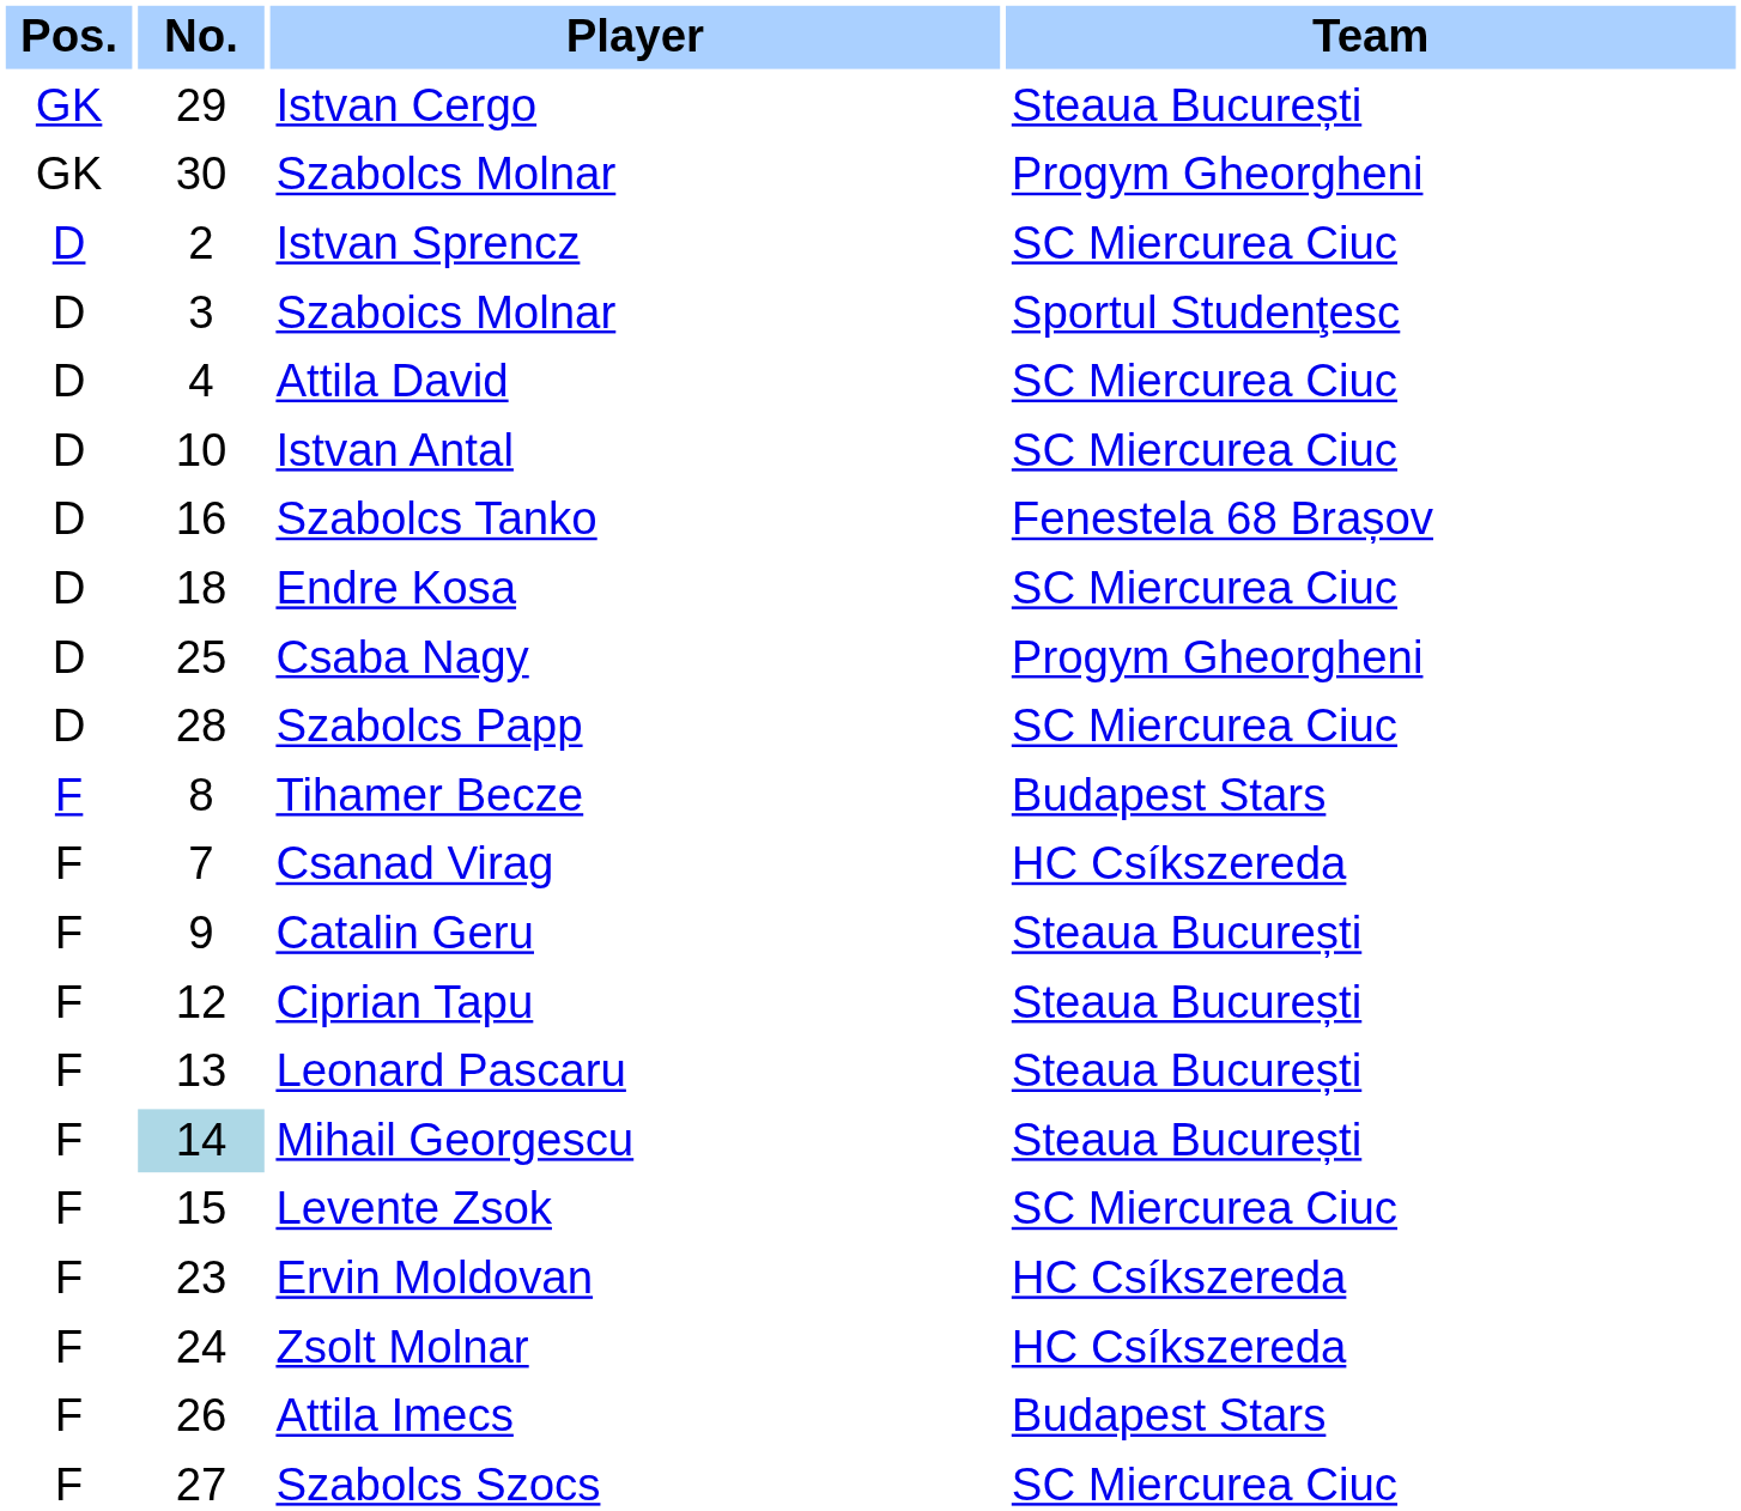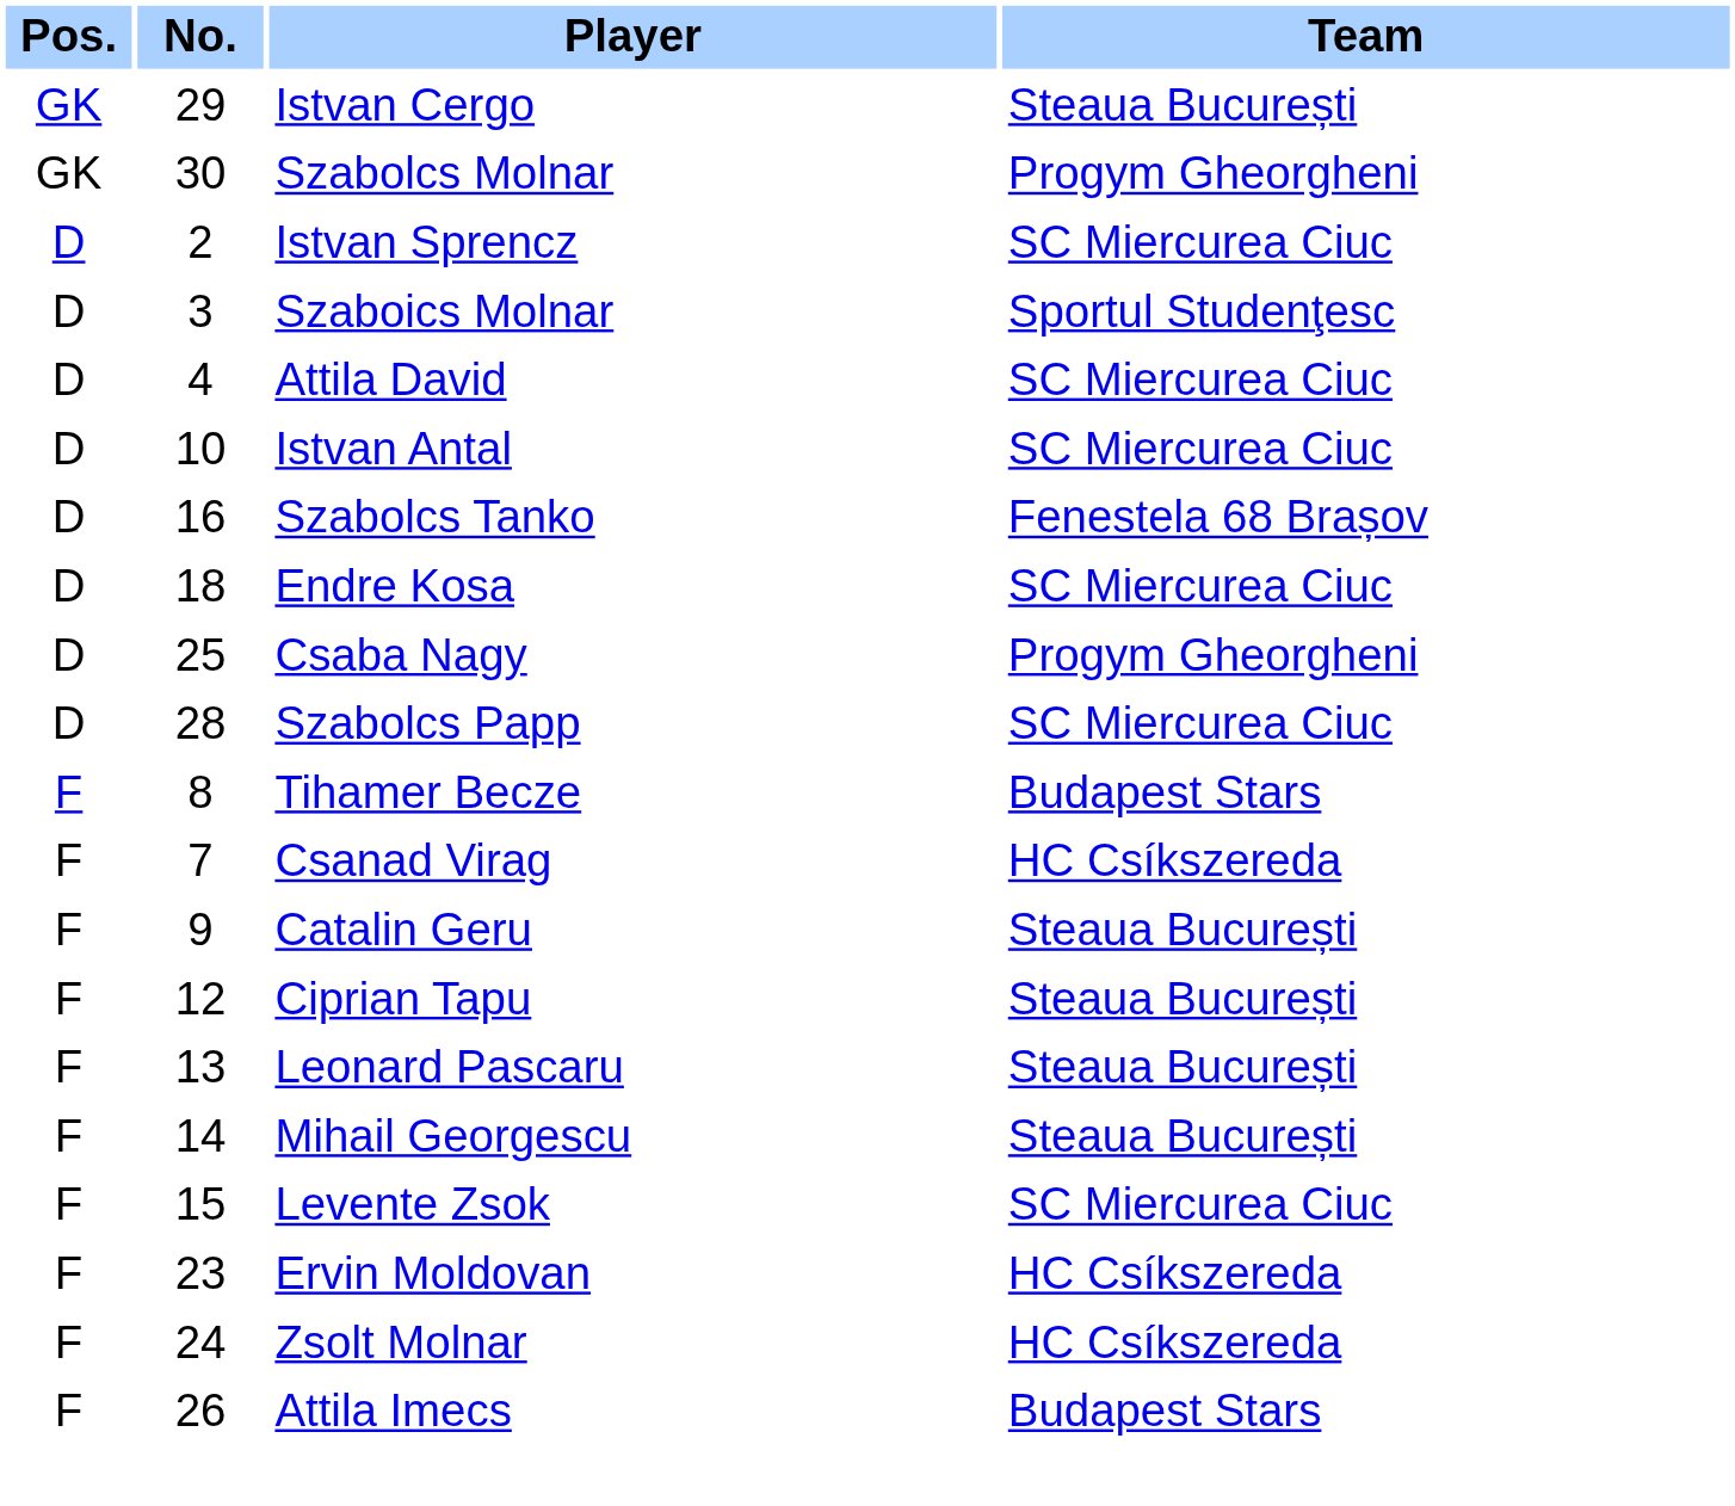 <table border="0" cellspacing="2" cellpadding="2">
 <tr bgcolor=AAD0FF>
 <th width=40>Pos.</th>
 <th width=40>No.</th>
 <th width=250>Player</th>
 <th width=250>Team</th>
 </tr>
 <tr>
 <td style="text-align:center;"><a href='#'>GK</a></td>
 <td style="text-align:center;">29</td>
 <td><a href='#'>Istvan Cergo</a></td>
 <td> <a href='#'>Steaua București</a></td>
 </tr>
 <tr>
 <td style="text-align:center;">GK</td>
 <td style="text-align:center;">30</td>
 <td><a href='#'>Szabolcs Molnar</a></td>
 <td> <a href='#'>Progym Gheorgheni</a></td>
 </tr>
 <tr>
 <td style="text-align:center;"><a href='#'>D</a></td>
 <td style="text-align:center;">2</td>
 <td><a href='#'>Istvan Sprencz</a></td>
 <td> <a href='#'>SC Miercurea Ciuc</a></td>
 </tr>
 <tr>
 <td style="text-align:center;">D</td>
 <td style="text-align:center;">3</td>
 <td><a href='#'>Szaboics Molnar</a></td>
 <td> <a href='#'>Sportul Studenţesc</a></td>
 </tr>
 <tr>
 <td style="text-align:center;">D</td>
 <td style="text-align:center;">4</td>
 <td><a href='#'>Attila David</a></td>
 <td> <a href='#'>SC Miercurea Ciuc</a></td>
 </tr>
 <tr>
 <td style="text-align:center;">D</td>
 <td style="text-align:center;">10</td>
 <td><a href='#'>Istvan Antal</a></td>
 <td> <a href='#'>SC Miercurea Ciuc</a></td>
 </tr>
 <tr>
 <td style="text-align:center;">D</td>
 <td style="text-align:center;">16</td>
 <td><a href='#'>Szabolcs Tanko</a></td>
 <td> <a href='#'>Fenestela 68 Brașov</a></td>
 </tr>
 <tr>
 <td style="text-align:center;">D</td>
 <td style="text-align:center;">18</td>
 <td><a href='#'>Endre Kosa</a></td>
 <td> <a href='#'>SC Miercurea Ciuc</a></td>
 </tr>
 <tr>
 <td style="text-align:center;">D</td>
 <td style="text-align:center;">25</td>
 <td><a href='#'>Csaba Nagy</a></td>
 <td> <a href='#'>Progym Gheorgheni</a></td>
 </tr>
 <tr>
 <td style="text-align:center;">D</td>
 <td style="text-align:center;">28</td>
 <td><a href='#'>Szabolcs Papp</a></td>
 <td> <a href='#'>SC Miercurea Ciuc</a></td>
 </tr>
 <tr>
 <td style="text-align:center;"><a href='#'>F</a></td>
 <td style="text-align:center;">8</td>
 <td><a href='#'>Tihamer Becze</a></td>
 <td> <a href='#'>Budapest Stars</a></td>
 </tr>
 <tr>
 <td style="text-align:center;">F</td>
 <td style="text-align:center;">7</td>
 <td><a href='#'>Csanad Virag</a></td>
 <td> <a href='#'>HC Csíkszereda</a></td>
 </tr>
 <tr>
 <td style="text-align:center;">F</td>
 <td style="text-align:center;">9</td>
 <td><a href='#'>Catalin Geru</a></td>
 <td> <a href='#'>Steaua București</a></td>
 </tr>
 <tr>
 <td style="text-align:center;">F</td>
 <td style="text-align:center;">12</td>
 <td><a href='#'>Ciprian Tapu</a></td>
 <td> <a href='#'>Steaua București</a></td>
 </tr>
 <tr>
 <td style="text-align:center;">F</td>
 <td style="text-align:center;">13</td>
 <td><a href='#'>Leonard Pascaru</a></td>
 <td> <a href='#'>Steaua București</a></td>
 </tr>
 <tr>
 <td style="text-align:center;">F</td>
-<td style="background: lightblue; text-align:center;">14</td>
+<td style="text-align:center;">14</td>
 <td><a href='#'>Mihail Georgescu</a></td>
 <td> <a href='#'>Steaua București</a></td>
 </tr>
 <tr>
 <td style="text-align:center;">F</td>
 <td style="text-align:center;">15</td>
 <td><a href='#'>Levente Zsok</a></td>
 <td> <a href='#'>SC Miercurea Ciuc</a></td>
 </tr>
 <tr>
 <td style="text-align:center;">F</td>
 <td style="text-align:center;">23</td>
 <td><a href='#'>Ervin Moldovan</a></td>
 <td> <a href='#'>HC Csíkszereda</a></td>
 </tr>
 <tr>
 <td style="text-align:center;">F</td>
 <td style="text-align:center;">24</td>
 <td><a href='#'>Zsolt Molnar</a></td>
 <td> <a href='#'>HC Csíkszereda</a></td>
 </tr>
 <tr>
 <td style="text-align:center;">F</td>
 <td style="text-align:center;">26</td>
 <td><a href='#'>Attila Imecs</a></td>
 <td> <a href='#'>Budapest Stars</a></td>
 </tr>
-<tr>
-<td style="text-align:center;">F</td>
-<td style="text-align:center;">27</td>
-<td><a href='#'>Szabolcs Szocs</a></td>
-<td> <a href='#'>SC Miercurea Ciuc</a></td>
-</tr>
 </table>
